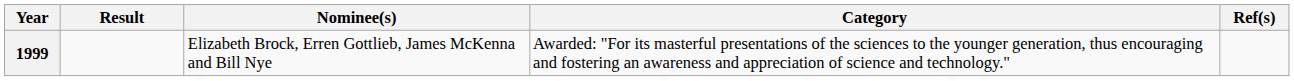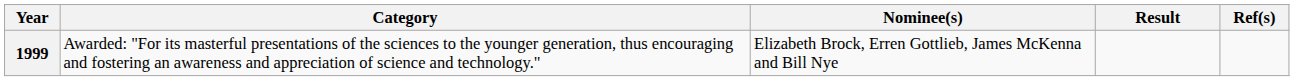 <table class="wikitable plainrowheaders">
 <tr>
 <th scope="col" style="width:4%;">Year</th>
+<th scope="col" style="width:50%;">Category</th>
+<th scope="col" style="width:25%;">Nominee(s)</th>
 <th scope="col" style="width:9%;">Result</th>
-<th scope="col" style="width:25%;">Nominee(s)</th>
-<th scope="col" style="width:50%;">Category</th>
 <th scope="col" style="width:5%;">Ref(s)</th>
 </tr>
 <tr>
 <th scope="row">1999</th>
+<td>Awarded: "For its masterful presentations of the sciences to the younger generation, thus encouraging and fostering an awareness and appreciation of science and technology."</td>
+<td>Elizabeth Brock, Erren Gottlieb, James McKenna and Bill Nye</td>
 <td></td>
-<td>Elizabeth Brock, Erren Gottlieb, James McKenna and Bill Nye</td>
-<td>Awarded: "For its masterful presentations of the sciences to the younger generation, thus encouraging and fostering an awareness and appreciation of science and technology."</td>
 <td style="text-align:center;"><br></td>
 </tr>
 </table>
